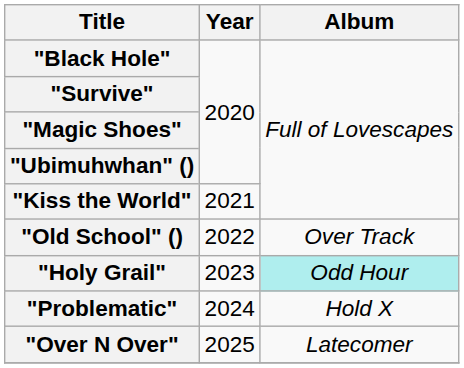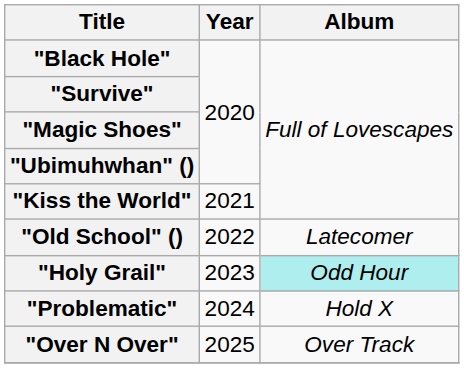 <table class="wikitable plainrowheaders" style="text-align:center">
 <tr>
 <th scope="col">Title</th>
 <th scope="col">Year</th>
 <th scope="col">Album</th>
 </tr>
 <tr>
 <th scope="row">"Black Hole"</th>
 <td rowspan="4">2020</td>
 <td rowspan="5"><em>Full of Lovescapes</em></td>
 </tr>
 <tr>
 <th scope="row">"Survive"</th>
 </tr>
 <tr>
 <th scope="row">"Magic Shoes"</th>
 </tr>
 <tr>
 <th scope="row">"Ubimuhwhan" ()</th>
 </tr>
 <tr>
 <th scope="row">"Kiss the World"</th>
 <td>2021</td>
 </tr>
 <tr>
 <th scope="row">"Old School" ()</th>
 <td>2022</td>
-<td><em>Over Track</em></td>
+<td><em>Latecomer</em></td>
 </tr>
 <tr>
 <th scope="row">"Holy Grail"</th>
 <td>2023</td>
 <td style="background: paleturquoise;"><em>Odd Hour</em></td>
 </tr>
 <tr>
 <th scope ="row">"Problematic"</th>
 <td>2024</td>
 <td><em>Hold X</em></td>
 </tr>
 <tr>
 <th scope ="row">"Over N Over"</th>
 <td>2025</td>
-<td><em>Latecomer</em></td>
+<td><em>Over Track</em></td>
 </tr>
 <tr>
 </tr>
 </table>
